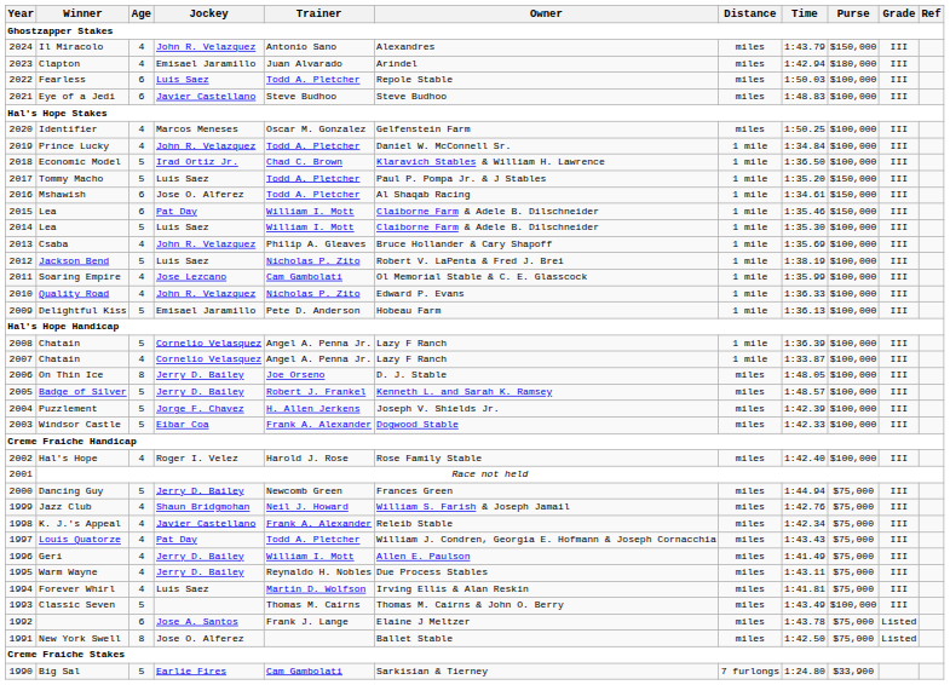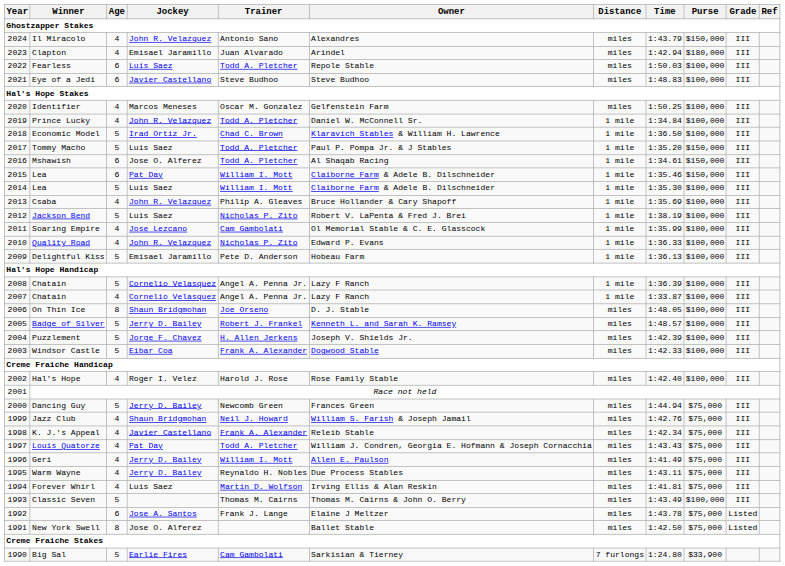 <table class="wikitable sortable">
 <tr>
 <th>Year</th>
 <th>Winner</th>
 <th>Age</th>
 <th>Jockey</th>
 <th>Trainer</th>
 <th>Owner</th>
 <th>Distance</th>
 <th>Time</th>
 <th>Purse</th>
 <th>Grade</th>
 <th>Ref</th>
 </tr>
 <tr style="font-size:90%; background-color:white">
 <td align="left" colspan=11><strong>Ghostzapper Stakes</strong></td>
 </tr>
 <tr style="font-size:90%;">
 <td align=center>2024</td>
 <td>Il Miracolo</td>
 <td align=center>4</td>
 <td><a href='#'>John R. Velazquez</a></td>
 <td>Antonio Sano</td>
 <td>Alexandres</td>
 <td align=center> miles</td>
 <td align=center>1:43.79</td>
 <td align=center>$150,000</td>
 <td align=center>III</td>
 <td></td>
 </tr>
 <tr style="font-size:90%;">
 <td align=center>2023</td>
 <td>Clapton</td>
 <td align=center>4</td>
 <td>Emisael Jaramillo</td>
 <td>Juan Alvarado</td>
 <td>Arindel</td>
 <td align=center> miles</td>
 <td align=center>1:42.94</td>
 <td align=center>$180,000</td>
 <td align=center>III</td>
 <td></td>
 </tr>
 <tr style="font-size:90%;">
 <td align=center>2022</td>
 <td>Fearless</td>
 <td align=center>6</td>
 <td><a href='#'>Luis Saez</a></td>
 <td><a href='#'>Todd A. Pletcher</a></td>
 <td>Repole Stable</td>
 <td align=center> miles</td>
 <td align=center>1:50.03</td>
 <td align=center>$100,000</td>
 <td align=center>III</td>
 <td></td>
 </tr>
 <tr style="font-size:90%;">
 <td align=center>2021</td>
 <td>Eye of a Jedi</td>
 <td align=center>6</td>
 <td><a href='#'>Javier Castellano</a></td>
 <td>Steve Budhoo</td>
 <td>Steve Budhoo</td>
 <td align=center> miles</td>
 <td align=center>1:48.83</td>
 <td align=center>$100,000</td>
 <td align=center>III</td>
 <td></td>
 </tr>
 <tr style="font-size:90%; background-color:white">
 <td align="left" colspan=11><strong>Hal's Hope Stakes</strong></td>
 </tr>
 <tr style="font-size:90%;">
 <td align=center>2020</td>
 <td>Identifier</td>
 <td align=center>4</td>
 <td>Marcos Meneses</td>
 <td>Oscar M. Gonzalez</td>
 <td>Gelfenstein Farm</td>
 <td align=center> miles</td>
 <td align=center>1:50.25</td>
 <td align=center>$100,000</td>
 <td align=center>III</td>
 <td></td>
 </tr>
 <tr style="font-size:90%;">
 <td align=center>2019</td>
 <td>Prince Lucky</td>
 <td align=center>4</td>
 <td><a href='#'>John R. Velazquez</a></td>
 <td><a href='#'>Todd A. Pletcher</a></td>
 <td>Daniel W. McConnell Sr.</td>
 <td align=center>1 mile</td>
 <td align=center>1:34.84</td>
 <td align=center>$100,000</td>
 <td align=center>III</td>
 <td></td>
 </tr>
 <tr style="font-size:90%;">
 <td align=center>2018</td>
 <td>Economic Model</td>
 <td align=center>5</td>
 <td><a href='#'>Irad Ortiz Jr.</a></td>
 <td><a href='#'>Chad C. Brown</a></td>
 <td><a href='#'>Klaravich Stables</a> & William H. Lawrence</td>
 <td align=center>1 mile</td>
 <td align=center>1:36.50</td>
 <td align=center>$100,000</td>
 <td align=center>III</td>
 <td></td>
 </tr>
 <tr style="font-size:90%;">
 <td align=center>2017</td>
 <td>Tommy Macho</td>
 <td align=center>5</td>
 <td>Luis Saez</td>
 <td><a href='#'>Todd A. Pletcher</a></td>
 <td>Paul P. Pompa Jr. & J Stables</td>
 <td align=center>1 mile</td>
 <td align=center>1:35.20</td>
 <td align=center>$150,000</td>
 <td align=center>III</td>
 <td></td>
 </tr>
 <tr style="font-size:90%;">
 <td align=center>2016</td>
 <td>Mshawish</td>
 <td align=center>6</td>
 <td>Jose O. Alferez</td>
 <td><a href='#'>Todd A. Pletcher</a></td>
 <td>Al Shaqab Racing</td>
 <td align=center>1 mile</td>
 <td align=center>1:34.61</td>
 <td align=center>$150,000</td>
 <td align=center>III</td>
 <td></td>
 </tr>
 <tr style="font-size:90%;">
 <td align=center>2015</td>
 <td>Lea</td>
 <td align=center>6</td>
 <td><a href='#'>Pat Day</a></td>
 <td><a href='#'>William I. Mott</a></td>
 <td><a href='#'>Claiborne Farm</a> & Adele B. Dilschneider</td>
 <td align=center>1 mile</td>
 <td align=center>1:35.46</td>
 <td align=center>$150,000</td>
 <td align=center>III</td>
 <td></td>
 </tr>
 <tr style="font-size:90%;">
 <td align=center>2014</td>
 <td>Lea</td>
 <td align=center>5</td>
 <td>Luis Saez</td>
 <td><a href='#'>William I. Mott</a></td>
 <td><a href='#'>Claiborne Farm</a> & Adele B. Dilschneider</td>
 <td align=center>1 mile</td>
 <td align=center>1:35.30</td>
 <td align=center>$100,000</td>
 <td align=center>III</td>
 <td></td>
 </tr>
 <tr style="font-size:90%;">
 <td align=center>2013</td>
 <td>Csaba</td>
 <td align=center>4</td>
 <td><a href='#'>John R. Velazquez</a></td>
 <td>Philip A. Gleaves</td>
 <td>Bruce Hollander & Cary Shapoff</td>
 <td align=center>1 mile</td>
 <td align=center>1:35.69</td>
 <td align=center>$100,000</td>
 <td align=center>III</td>
 <td></td>
 </tr>
 <tr style="font-size:90%;">
 <td align=center>2012</td>
 <td><a href='#'>Jackson Bend</a></td>
 <td align=center>5</td>
 <td>Luis Saez</td>
 <td><a href='#'>Nicholas P. Zito</a></td>
 <td>Robert V. LaPenta & Fred J. Brei</td>
 <td align=center>1 mile</td>
 <td align=center>1:38.19</td>
 <td align=center>$100,000</td>
 <td align=center>III</td>
 <td></td>
 </tr>
 <tr style="font-size:90%;">
 <td align=center>2011</td>
 <td>Soaring Empire</td>
 <td align=center>4</td>
 <td><a href='#'>Jose Lezcano</a></td>
 <td><a href='#'>Cam Gambolati</a></td>
 <td>Ol Memorial Stable & C. E. Glasscock</td>
 <td align=center>1 mile</td>
 <td align=center>1:35.99</td>
 <td align=center>$100,000</td>
 <td align=center>III</td>
 <td></td>
 </tr>
 <tr style="font-size:90%;">
 <td align=center>2010</td>
 <td><a href='#'>Quality Road</a></td>
 <td align=center>4</td>
 <td><a href='#'>John R. Velazquez</a></td>
 <td><a href='#'>Nicholas P. Zito</a></td>
 <td>Edward P. Evans</td>
 <td align=center>1 mile</td>
 <td align=center>1:36.33</td>
 <td align=center>$100,000</td>
 <td align=center>III</td>
 <td></td>
 </tr>
 <tr style="font-size:90%;">
 <td align=center>2009</td>
 <td>Delightful Kiss</td>
 <td align=center>5</td>
 <td>Emisael Jaramillo</td>
 <td>Pete D. Anderson</td>
 <td>Hobeau Farm</td>
 <td align=center>1 mile</td>
 <td align=center>1:36.13</td>
 <td align=center>$100,000</td>
 <td align=center>III</td>
 <td></td>
 </tr>
 <tr style="font-size:90%; background-color:white">
 <td align="left" colspan=11><strong>Hal's Hope Handicap</strong></td>
 </tr>
 <tr style="font-size:90%;">
 <td align=center>2008</td>
 <td>Chatain</td>
 <td align=center>5</td>
 <td><a href='#'>Cornelio Velasquez</a></td>
 <td>Angel A. Penna Jr.</td>
 <td>Lazy F Ranch</td>
 <td align=center>1 mile</td>
 <td align=center>1:36.39</td>
 <td align=center>$100,000</td>
 <td align=center>III</td>
 <td></td>
 </tr>
 <tr style="font-size:90%;">
 <td align=center>2007</td>
 <td>Chatain</td>
 <td align=center>4</td>
 <td><a href='#'>Cornelio Velasquez</a></td>
 <td>Angel A. Penna Jr.</td>
 <td>Lazy F Ranch</td>
 <td align=center>1 mile</td>
 <td align=center>1:33.87</td>
 <td align=center>$100,000</td>
 <td align=center>III</td>
 <td></td>
 </tr>
 <tr style="font-size:90%;">
 <td align=center>2006</td>
 <td>On Thin Ice</td>
 <td align=center>8</td>
-<td><a href='#'>Jerry D. Bailey</a></td>
+<td><a href='#'>Shaun Bridgmohan</a></td>
 <td><a href='#'>Joe Orseno</a></td>
 <td>D. J. Stable</td>
 <td align=center> miles</td>
 <td align=center>1:48.05</td>
 <td align=center>$100,000</td>
 <td align=center>III</td>
 <td></td>
 </tr>
 <tr style="font-size:90%;">
 <td align=center>2005</td>
 <td><a href='#'>Badge of Silver</a></td>
 <td align=center>5</td>
 <td><a href='#'>Jerry D. Bailey</a></td>
 <td><a href='#'>Robert J. Frankel</a></td>
 <td><a href='#'>Kenneth L. and Sarah K. Ramsey</a></td>
 <td align=center> miles</td>
 <td align=center>1:48.57</td>
 <td align=center>$100,000</td>
 <td align=center>III</td>
 <td></td>
 </tr>
 <tr style="font-size:90%;">
 <td align=center>2004</td>
 <td>Puzzlement</td>
 <td align=center>5</td>
 <td><a href='#'>Jorge F. Chavez</a></td>
 <td><a href='#'>H. Allen Jerkens</a></td>
 <td>Joseph V. Shields Jr.</td>
 <td align=center> miles</td>
 <td align=center>1:42.39</td>
 <td align=center>$100,000</td>
 <td align=center>III</td>
 <td></td>
 </tr>
 <tr style="font-size:90%;">
 <td align=center>2003</td>
 <td>Windsor Castle</td>
 <td align=center>5</td>
 <td><a href='#'>Eibar Coa</a></td>
 <td><a href='#'>Frank A. Alexander</a></td>
 <td><a href='#'>Dogwood Stable</a></td>
 <td align=center> miles</td>
 <td align=center>1:42.33</td>
 <td align=center>$100,000</td>
 <td align=center>III</td>
 <td></td>
 </tr>
 <tr style="font-size:90%; background-color:white">
 <td align="left" colspan=11><strong>Creme Fraiche Handicap</strong></td>
 </tr>
 <tr style="font-size:90%;">
 <td align=center>2002</td>
 <td>Hal's Hope</td>
 <td align=center>4</td>
 <td>Roger I. Velez</td>
 <td>Harold J. Rose</td>
 <td>Rose Family Stable</td>
 <td align=center> miles</td>
 <td align=center>1:42.40</td>
 <td align=center>$100,000</td>
 <td align=center>III</td>
 <td></td>
 </tr>
 <tr style="font-size:90%; background-color:white">
 <td align="center">2001</td>
 <td align="center" colspan=10><em>Race not held</em></td>
 </tr>
 <tr style="font-size:90%;">
 <td align=center>2000</td>
 <td>Dancing Guy</td>
 <td align=center>5</td>
 <td><a href='#'>Jerry D. Bailey</a></td>
 <td>Newcomb Green</td>
 <td>Frances Green</td>
 <td align=center> miles</td>
 <td align=center>1:44.94</td>
 <td align=center>$75,000</td>
 <td align=center>III</td>
 <td></td>
 </tr>
 <tr style="font-size:90%;">
 <td align=center>1999</td>
 <td>Jazz Club</td>
 <td align=center>4</td>
 <td><a href='#'>Shaun Bridgmohan</a></td>
 <td><a href='#'>Neil J. Howard</a></td>
 <td><a href='#'>William S. Farish</a> & Joseph Jamail</td>
 <td align=center> miles</td>
 <td align=center>1:42.76</td>
 <td align=center>$75,000</td>
 <td align=center>III</td>
 <td></td>
 </tr>
 <tr style="font-size:90%;">
 <td align=center>1998</td>
 <td>K. J.'s Appeal</td>
 <td align=center>4</td>
 <td><a href='#'>Javier Castellano</a></td>
 <td><a href='#'>Frank A. Alexander</a></td>
 <td>Releib Stable</td>
 <td align=center> miles</td>
 <td align=center>1:42.34</td>
 <td align=center>$75,000</td>
 <td align=center>III</td>
 <td></td>
 </tr>
 <tr style="font-size:90%;">
 <td align=center>1997</td>
 <td><a href='#'>Louis Quatorze</a></td>
 <td align=center>4</td>
 <td><a href='#'>Pat Day</a></td>
 <td><a href='#'>Todd A. Pletcher</a></td>
 <td>William J. Condren, Georgia E. Hofmann & Joseph Cornacchia</td>
 <td align=center> miles</td>
 <td align=center>1:43.43</td>
 <td align=center>$75,000</td>
 <td align=center>III</td>
 <td></td>
 </tr>
 <tr style="font-size:90%;">
 <td align=center>1996</td>
 <td>Geri</td>
 <td align=center>4</td>
 <td><a href='#'>Jerry D. Bailey</a></td>
 <td><a href='#'>William I. Mott</a></td>
 <td><a href='#'>Allen E. Paulson</a></td>
 <td align=center> miles</td>
 <td align=center>1:41.49</td>
 <td align=center>$75,000</td>
 <td align=center>III</td>
 <td></td>
 </tr>
 <tr style="font-size:90%;">
 <td align=center>1995</td>
 <td>Warm Wayne</td>
 <td align=center>4</td>
 <td><a href='#'>Jerry D. Bailey</a></td>
 <td>Reynaldo H. Nobles</td>
 <td>Due Process Stables</td>
 <td align=center> miles</td>
 <td align=center>1:43.11</td>
 <td align=center>$75,000</td>
 <td align=center>III</td>
 <td></td>
 </tr>
 <tr style="font-size:90%;">
 <td align=center>1994</td>
 <td>Forever Whirl</td>
 <td align=center>4</td>
 <td>Luis Saez</td>
 <td><a href='#'>Martin D. Wolfson</a></td>
 <td>Irving Ellis & Alan Reskin</td>
 <td align=center> miles</td>
 <td align=center>1:41.81</td>
 <td align=center>$75,000</td>
 <td align=center>III</td>
 <td></td>
 </tr>
 <tr style="font-size:90%;">
 <td align=center>1993</td>
 <td>Classic Seven</td>
 <td align=center>5</td>
 <td></td>
 <td>Thomas M. Cairns</td>
 <td>Thomas M. Cairns & John O. Berry</td>
 <td align=center> miles</td>
 <td align=center>1:43.49</td>
 <td align=center>$100,000</td>
 <td align=center>III</td>
 <td></td>
 </tr>
 <tr style="font-size:90%;">
 <td align=center>1992</td>
 <td></td>
 <td align=center>6</td>
 <td><a href='#'>Jose A. Santos</a></td>
 <td>Frank J. Lange</td>
 <td>Elaine J Meltzer</td>
 <td align=center> miles</td>
 <td align=center>1:43.78</td>
 <td align=center>$75,000</td>
 <td align=center>Listed</td>
 <td></td>
 </tr>
 <tr style="font-size:90%;">
 <td align=center>1991</td>
 <td>New York Swell</td>
 <td align=center>8</td>
 <td>Jose O. Alferez</td>
 <td></td>
 <td>Ballet Stable</td>
 <td align=center> miles</td>
 <td align=center>1:42.50</td>
 <td align=center>$75,000</td>
 <td align=center>Listed</td>
 <td></td>
 </tr>
 <tr style="font-size:90%; background-color:white">
 <td align="left" colspan=11><strong>Creme Fraiche Stakes</strong></td>
 </tr>
 <tr style="font-size:90%;">
 <td align=center>1990</td>
 <td>Big Sal</td>
 <td align=center>5</td>
 <td><a href='#'>Earlie Fires</a></td>
 <td><a href='#'>Cam Gambolati</a></td>
 <td>Sarkisian & Tierney</td>
 <td align=center>7 furlongs</td>
 <td align=center>1:24.80</td>
 <td align=center>$33,900</td>
 <td align=center></td>
 <td></td>
 </tr>
 </table>
